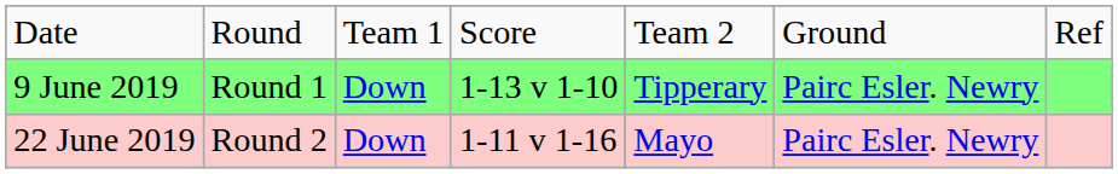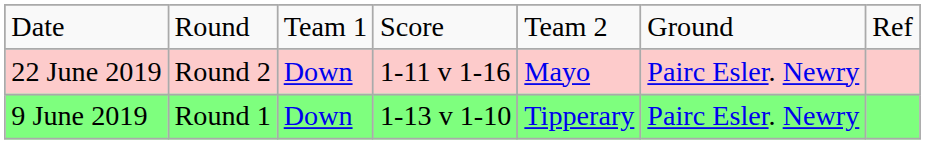 <table class="wikitable">
 <tr>
 <td>Date</td>
 <td>Round</td>
 <td>Team 1</td>
 <td>Score</td>
 <td>Team 2</td>
 <td>Ground</td>
 <td>Ref</td>
 </tr>
+<tr style="background:#fdcbcb;">
+<td>22 June 2019</td>
+<td>Round 2</td>
+<td><a href='#'>Down</a></td>
+<td>1-11 v 1-16</td>
+<td><a href='#'>Mayo</a></td>
+<td><a href='#'>Pairc Esler</a>. <a href='#'>Newry</a></td>
+<td></td>
+</tr>
 <tr style="background:#7eff7e;">
 <td>9 June 2019</td>
 <td>Round 1</td>
 <td><a href='#'>Down</a></td>
 <td>1-13 v 1-10</td>
 <td><a href='#'>Tipperary</a></td>
 <td><a href='#'>Pairc Esler</a>. <a href='#'>Newry</a></td>
 <td></td>
 </tr>
-<tr style="background:#fdcbcb;">
-<td>22 June 2019</td>
-<td>Round 2</td>
-<td><a href='#'>Down</a></td>
-<td>1-11 v 1-16</td>
-<td><a href='#'>Mayo</a></td>
-<td><a href='#'>Pairc Esler</a>. <a href='#'>Newry</a></td>
-<td></td>
-</tr>
 </table>
